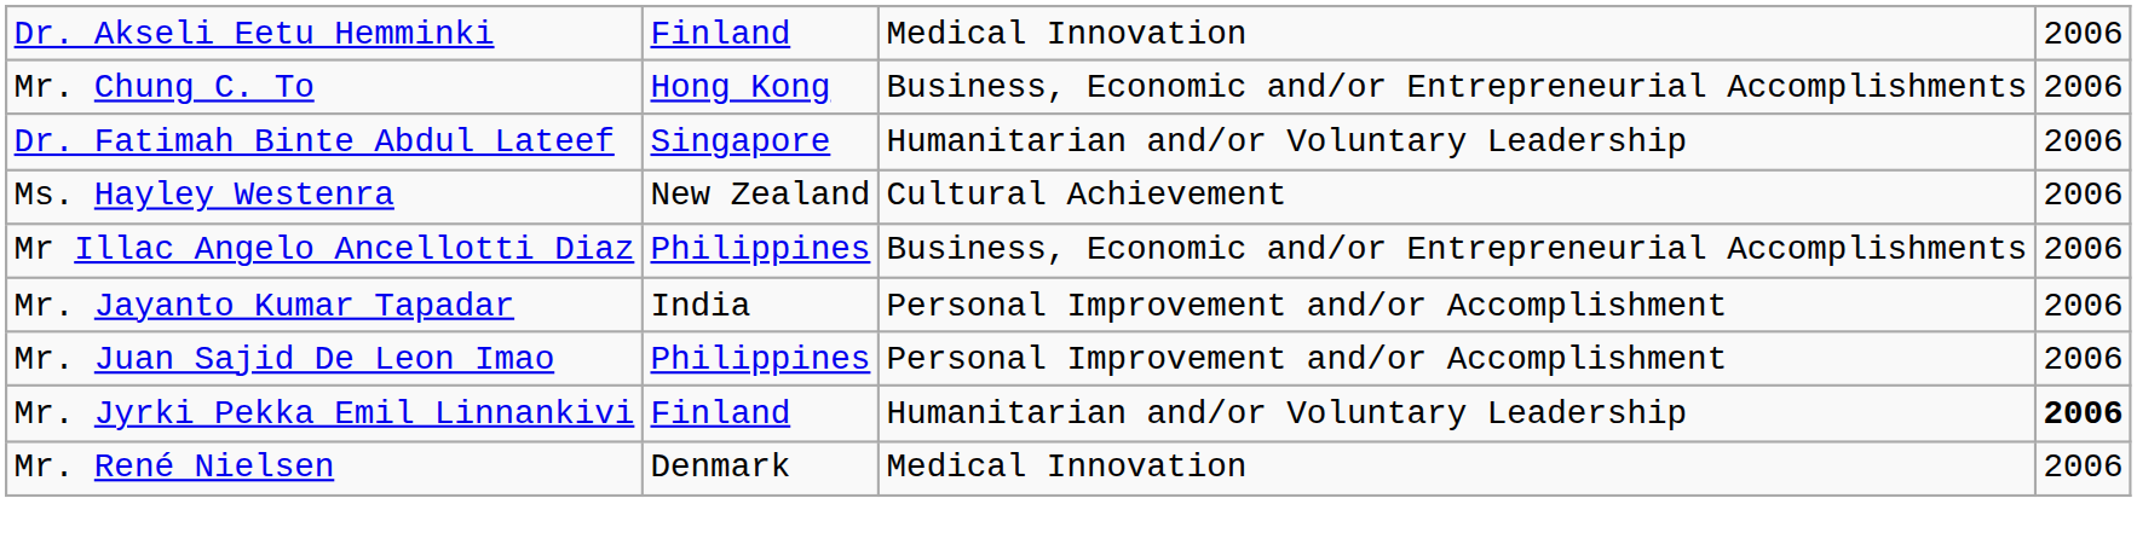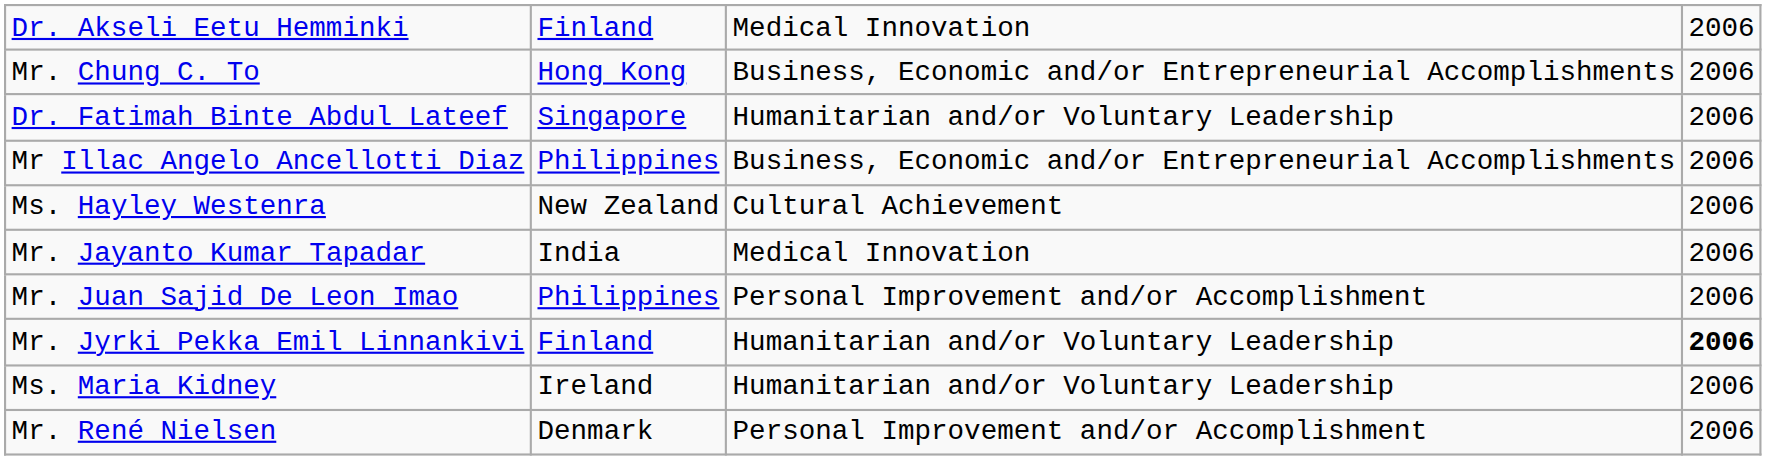 <table class="wikitable">
 <tr>
 <td><a href='#'>Dr. Akseli Eetu Hemminki</a></td>
 <td><a href='#'>Finland</a></td>
 <td>Medical Innovation</td>
 <td style="text-align:right;">2006</td>
 </tr>
 <tr>
 <td>Mr. <a href='#'>Chung C. To</a></td>
 <td><a href='#'>Hong Kong</a></td>
 <td>Business, Economic and/or Entrepreneurial Accomplishments</td>
 <td style="text-align:right;">2006</td>
 </tr>
 <tr>
 <td><a href='#'>Dr. Fatimah Binte Abdul Lateef</a></td>
 <td><a href='#'>Singapore</a></td>
 <td>Humanitarian and/or Voluntary Leadership</td>
 <td style="text-align:right;">2006</td>
 </tr>
 <tr>
+<td>Mr <a href='#'>Illac Angelo Ancellotti Diaz</a></td>
+<td><a href='#'>Philippines</a></td>
+<td>Business, Economic and/or Entrepreneurial Accomplishments</td>
+<td style="text-align:right;">2006</td>
+</tr>
+<tr>
 <td>Ms. <a href='#'>Hayley Westenra</a></td>
 <td>New Zealand</td>
 <td>Cultural Achievement</td>
 <td style="text-align:right;">2006</td>
 </tr>
 <tr>
-<td>Mr <a href='#'>Illac Angelo Ancellotti Diaz</a></td>
-<td><a href='#'>Philippines</a></td>
-<td>Business, Economic and/or Entrepreneurial Accomplishments</td>
-<td style="text-align:right;">2006</td>
-</tr>
-<tr>
 <td>Mr. <a href='#'>Jayanto Kumar Tapadar</a></td>
 <td>India</td>
-<td>Personal Improvement and/or Accomplishment</td>
+<td>Medical Innovation</td>
 <td style="text-align:right;">2006</td>
 </tr>
 <tr>
 <td>Mr. <a href='#'>Juan Sajid De Leon Imao</a></td>
 <td><a href='#'>Philippines</a></td>
 <td>Personal Improvement and/or Accomplishment</td>
 <td style="text-align:right;">2006</td>
 </tr>
 <tr>
 <td>Mr. <a href='#'>Jyrki Pekka Emil Linnankivi</a></td>
 <td><a href='#'>Finland</a></td>
 <td>Humanitarian and/or Voluntary Leadership</td>
 <td style="text-align:right;"><strong>2006</strong></td>
 </tr>
 <tr>
+<td>Ms. <a href='#'>Maria Kidney</a></td>
+<td>Ireland</td>
+<td>Humanitarian and/or Voluntary Leadership</td>
+<td style="text-align:right;">2006</td>
+</tr>
+<tr>
 <td>Mr. <a href='#'>René Nielsen</a></td>
 <td>Denmark</td>
-<td>Medical Innovation</td>
+<td>Personal Improvement and/or Accomplishment</td>
 <td style="text-align:right;">2006</td>
 </tr>
 </table>
